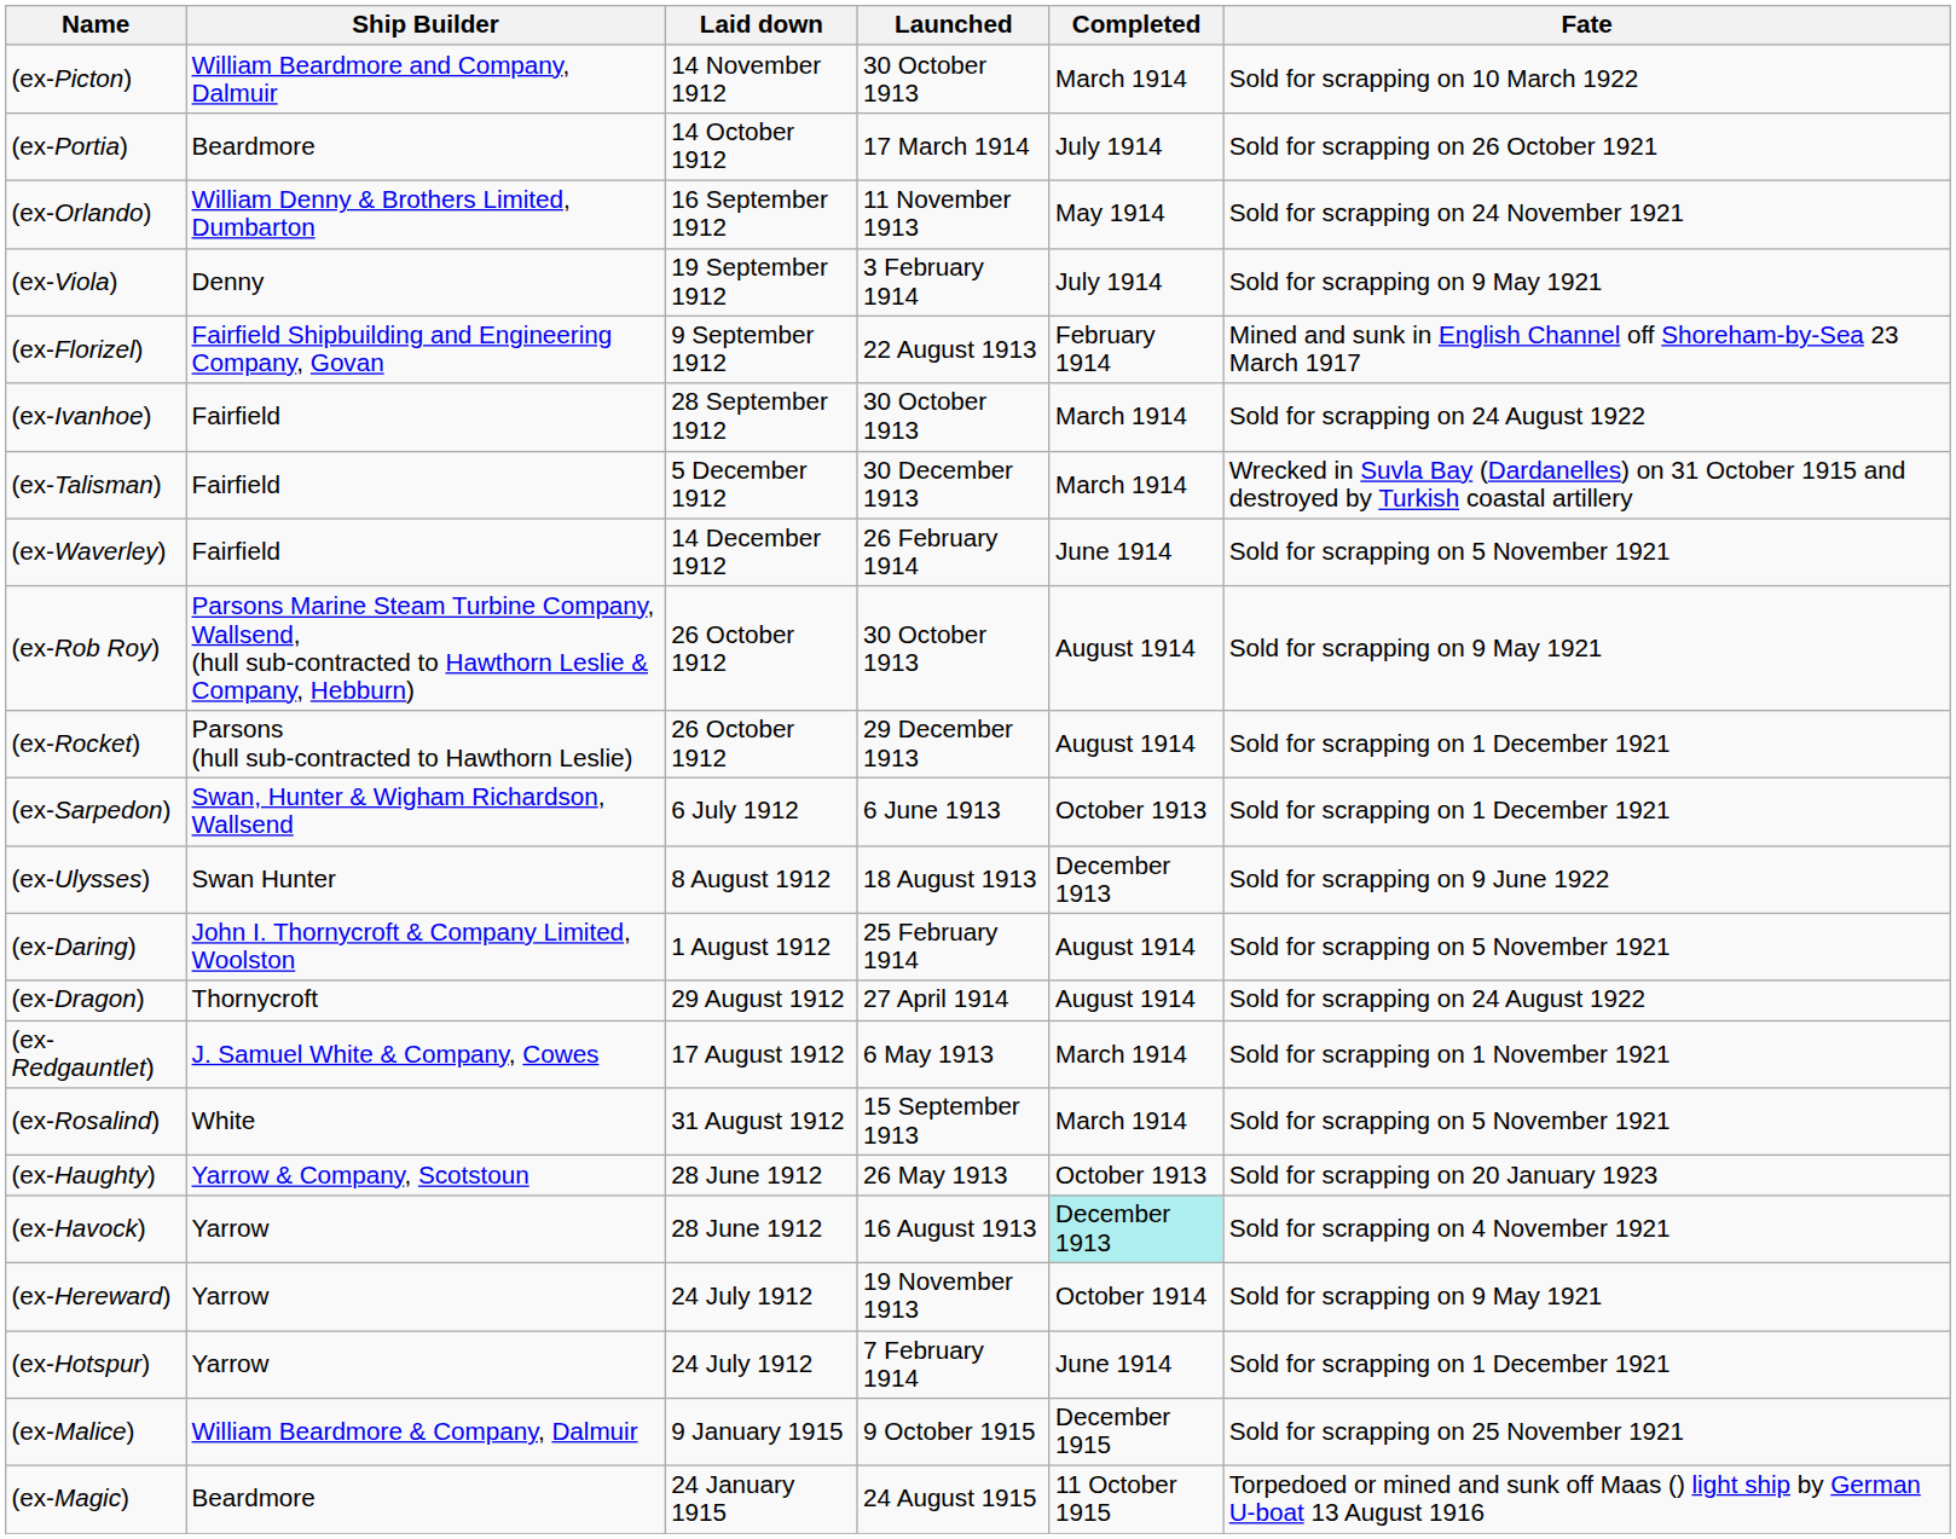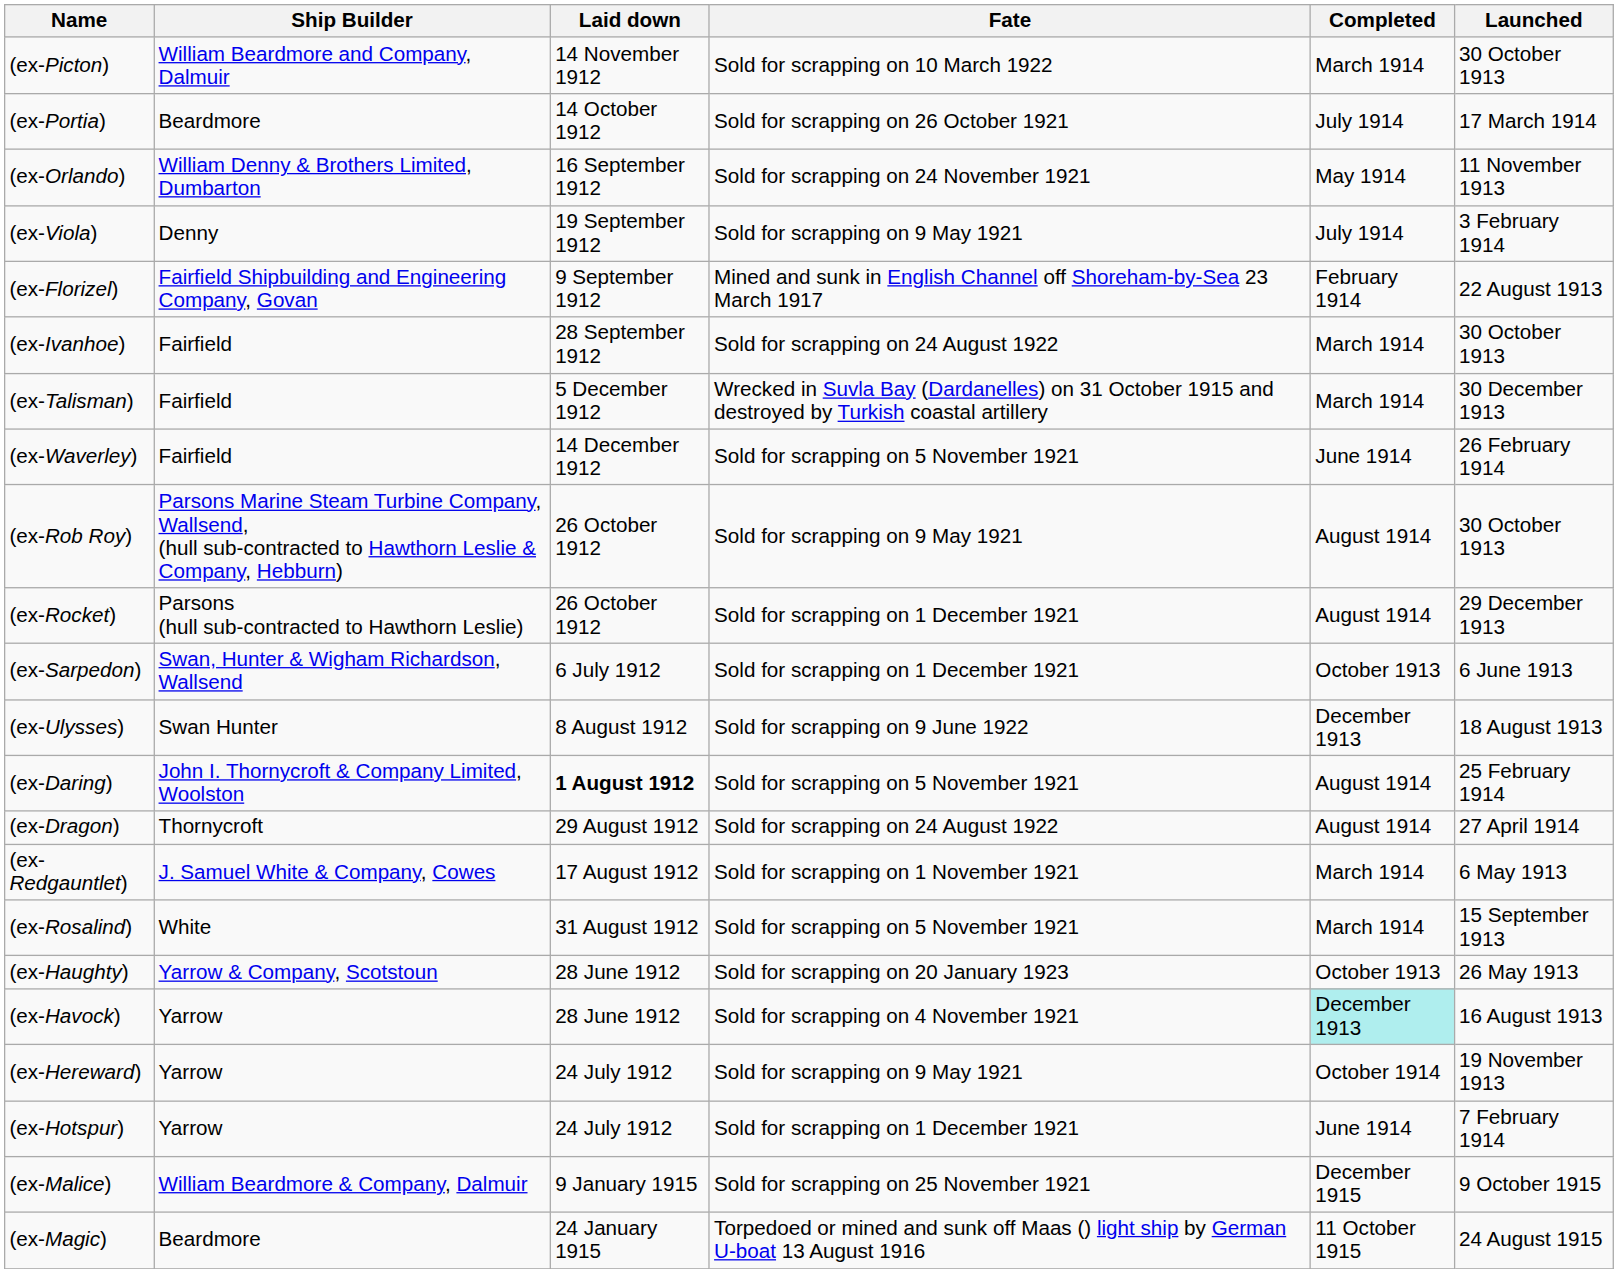 <table class="wikitable" style="text-align:left">
 <tr>
 <th>Name</th>
 <th>Ship Builder</th>
 <th>Laid down</th>
+<th>Fate</th>
+<th>Completed</th>
 <th>Launched</th>
-<th>Completed</th>
-<th>Fate</th>
 </tr>
 <tr>
 <td> (ex-<em>Picton</em>)</td>
 <td><a href='#'>William Beardmore and Company</a>, <a href='#'>Dalmuir</a></td>
 <td>14 November 1912</td>
+<td>Sold for scrapping on 10 March 1922</td>
+<td>March 1914</td>
 <td>30 October 1913</td>
-<td>March 1914</td>
-<td>Sold for scrapping on 10 March 1922</td>
 </tr>
 <tr>
 <td> (ex-<em>Portia</em>)</td>
 <td>Beardmore</td>
 <td>14 October 1912</td>
+<td>Sold for scrapping on 26 October 1921</td>
+<td>July 1914</td>
 <td>17 March 1914</td>
-<td>July 1914</td>
-<td>Sold for scrapping on 26 October 1921</td>
 </tr>
 <tr>
 <td> (ex-<em>Orlando</em>)</td>
 <td><a href='#'>William Denny & Brothers Limited</a>, <a href='#'>Dumbarton</a></td>
 <td>16 September 1912</td>
+<td>Sold for scrapping on 24 November 1921</td>
+<td>May 1914</td>
 <td>11 November 1913</td>
-<td>May 1914</td>
-<td>Sold for scrapping on 24 November 1921</td>
 </tr>
 <tr>
 <td> (ex-<em>Viola</em>)</td>
 <td>Denny</td>
 <td>19 September 1912</td>
+<td>Sold for scrapping on 9 May 1921</td>
+<td>July 1914</td>
 <td>3 February 1914</td>
-<td>July 1914</td>
-<td>Sold for scrapping on 9 May 1921</td>
 </tr>
 <tr>
 <td> (ex-<em>Florizel</em>)</td>
 <td><a href='#'>Fairfield Shipbuilding and Engineering Company</a>, <a href='#'>Govan</a></td>
 <td>9 September 1912</td>
+<td>Mined and sunk in <a href='#'>English Channel</a> off <a href='#'>Shoreham-by-Sea</a> 23 March 1917</td>
+<td>February 1914</td>
 <td>22 August 1913</td>
-<td>February 1914</td>
-<td>Mined and sunk in <a href='#'>English Channel</a> off <a href='#'>Shoreham-by-Sea</a> 23 March 1917</td>
 </tr>
 <tr>
 <td> (ex-<em>Ivanhoe</em>)</td>
 <td>Fairfield</td>
 <td>28 September 1912</td>
+<td>Sold for scrapping on 24 August 1922</td>
+<td>March 1914</td>
 <td>30 October 1913</td>
-<td>March 1914</td>
-<td>Sold for scrapping on 24 August 1922</td>
 </tr>
 <tr>
 <td> (ex-<em>Talisman</em>)</td>
 <td>Fairfield</td>
 <td>5 December 1912</td>
+<td>Wrecked in <a href='#'>Suvla Bay</a> (<a href='#'>Dardanelles</a>) on 31 October 1915 and destroyed by <a href='#'>Turkish</a> coastal artillery</td>
+<td>March 1914</td>
 <td>30 December 1913</td>
-<td>March 1914</td>
-<td>Wrecked in <a href='#'>Suvla Bay</a> (<a href='#'>Dardanelles</a>) on 31 October 1915 and destroyed by <a href='#'>Turkish</a> coastal artillery</td>
 </tr>
 <tr>
 <td> (ex-<em>Waverley</em>)</td>
 <td>Fairfield</td>
 <td>14 December 1912</td>
+<td>Sold for scrapping on 5 November 1921</td>
+<td>June 1914</td>
 <td>26 February 1914</td>
-<td>June 1914</td>
-<td>Sold for scrapping on 5 November 1921</td>
 </tr>
 <tr>
 <td> (ex-<em>Rob Roy</em>)</td>
 <td><a href='#'>Parsons Marine Steam Turbine Company</a>, <a href='#'>Wallsend</a>,<br> (hull sub-contracted to <a href='#'>Hawthorn Leslie & Company</a>, <a href='#'>Hebburn</a>)</td>
 <td>26 October 1912</td>
+<td>Sold for scrapping on 9 May 1921</td>
+<td>August 1914</td>
 <td>30 October 1913</td>
-<td>August 1914</td>
-<td>Sold for scrapping on 9 May 1921</td>
 </tr>
 <tr>
 <td> (ex-<em>Rocket</em>)</td>
 <td>Parsons <br>(hull sub-contracted to Hawthorn Leslie)</td>
 <td>26 October 1912</td>
+<td>Sold for scrapping on 1 December 1921</td>
+<td>August 1914</td>
 <td>29 December 1913</td>
-<td>August 1914</td>
-<td>Sold for scrapping on 1 December 1921</td>
 </tr>
 <tr>
 <td> (ex-<em>Sarpedon</em>)</td>
 <td><a href='#'>Swan, Hunter & Wigham Richardson</a>, <a href='#'>Wallsend</a></td>
 <td>6 July 1912</td>
+<td>Sold for scrapping on 1 December 1921</td>
+<td>October 1913</td>
 <td>6 June 1913</td>
-<td>October 1913</td>
-<td>Sold for scrapping on 1 December 1921</td>
 </tr>
 <tr>
 <td> (ex-<em>Ulysses</em>)</td>
 <td>Swan Hunter</td>
 <td>8 August 1912</td>
+<td>Sold for scrapping on 9 June 1922</td>
+<td>December 1913</td>
 <td>18 August 1913</td>
-<td>December 1913</td>
-<td>Sold for scrapping on 9 June 1922</td>
 </tr>
 <tr>
 <td> (ex-<em>Daring</em>)</td>
 <td><a href='#'>John I. Thornycroft & Company Limited</a>, <a href='#'>Woolston</a></td>
-<td>1 August 1912</td>
+<td><strong>1 August 1912</strong></td>
+<td>Sold for scrapping on 5 November 1921</td>
+<td>August 1914</td>
 <td>25 February 1914</td>
-<td>August 1914</td>
-<td>Sold for scrapping on 5 November 1921</td>
 </tr>
 <tr>
 <td> (ex-<em>Dragon</em>)</td>
 <td>Thornycroft</td>
 <td>29 August 1912</td>
+<td>Sold for scrapping on 24 August 1922</td>
+<td>August 1914</td>
 <td>27 April 1914</td>
-<td>August 1914</td>
-<td>Sold for scrapping on 24 August 1922</td>
 </tr>
 <tr>
 <td> (ex-<em>Redgauntlet</em>)</td>
 <td><a href='#'>J. Samuel White & Company</a>, <a href='#'>Cowes</a></td>
 <td>17 August 1912</td>
+<td>Sold for scrapping on 1 November 1921</td>
+<td>March 1914</td>
 <td>6 May 1913</td>
-<td>March 1914</td>
-<td>Sold for scrapping on 1 November 1921</td>
 </tr>
 <tr>
 <td> (ex-<em>Rosalind</em>)</td>
 <td>White</td>
 <td>31 August 1912</td>
+<td>Sold for scrapping on 5 November 1921</td>
+<td>March 1914</td>
 <td>15 September 1913</td>
-<td>March 1914</td>
-<td>Sold for scrapping on 5 November 1921</td>
 </tr>
 <tr>
 <td> (ex-<em>Haughty</em>)</td>
 <td><a href='#'>Yarrow & Company</a>, <a href='#'>Scotstoun</a></td>
 <td>28 June 1912</td>
+<td>Sold for scrapping on 20 January 1923</td>
+<td>October 1913</td>
 <td>26 May 1913</td>
-<td>October 1913</td>
-<td>Sold for scrapping on 20 January 1923</td>
 </tr>
 <tr>
 <td> (ex-<em>Havock</em>)</td>
 <td>Yarrow</td>
 <td>28 June 1912</td>
+<td>Sold for scrapping on 4 November 1921</td>
+<td style="background: paleturquoise;">December 1913</td>
 <td>16 August 1913</td>
-<td style="background: paleturquoise;">December 1913</td>
-<td>Sold for scrapping on 4 November 1921</td>
 </tr>
 <tr>
 <td> (ex-<em>Hereward</em>)</td>
 <td>Yarrow</td>
 <td>24 July 1912</td>
+<td>Sold for scrapping on 9 May 1921</td>
+<td>October 1914</td>
 <td>19 November 1913</td>
-<td>October 1914</td>
-<td>Sold for scrapping on 9 May 1921</td>
 </tr>
 <tr>
 <td> (ex-<em>Hotspur</em>)</td>
 <td>Yarrow</td>
 <td>24 July 1912</td>
+<td>Sold for scrapping on 1 December 1921</td>
+<td>June 1914</td>
 <td>7 February 1914</td>
-<td>June 1914</td>
-<td>Sold for scrapping on 1 December 1921</td>
 </tr>
 <tr>
 <td> (ex-<em>Malice</em>)</td>
 <td><a href='#'>William Beardmore & Company</a>, <a href='#'>Dalmuir</a></td>
 <td>9 January 1915</td>
+<td>Sold for scrapping on 25 November 1921</td>
+<td>December 1915</td>
 <td>9 October 1915</td>
-<td>December 1915</td>
-<td>Sold for scrapping on 25 November 1921</td>
 </tr>
 <tr>
 <td> (ex-<em>Magic</em>)</td>
 <td>Beardmore</td>
 <td>24 January 1915</td>
+<td>Torpedoed or mined and sunk off Maas () <a href='#'>light ship</a> by <a href='#'>German</a> <a href='#'>U-boat</a> 13 August 1916</td>
+<td>11 October 1915</td>
 <td>24 August 1915</td>
-<td>11 October 1915</td>
-<td>Torpedoed or mined and sunk off Maas () <a href='#'>light ship</a> by <a href='#'>German</a> <a href='#'>U-boat</a> 13 August 1916</td>
 </tr>
 </table>
